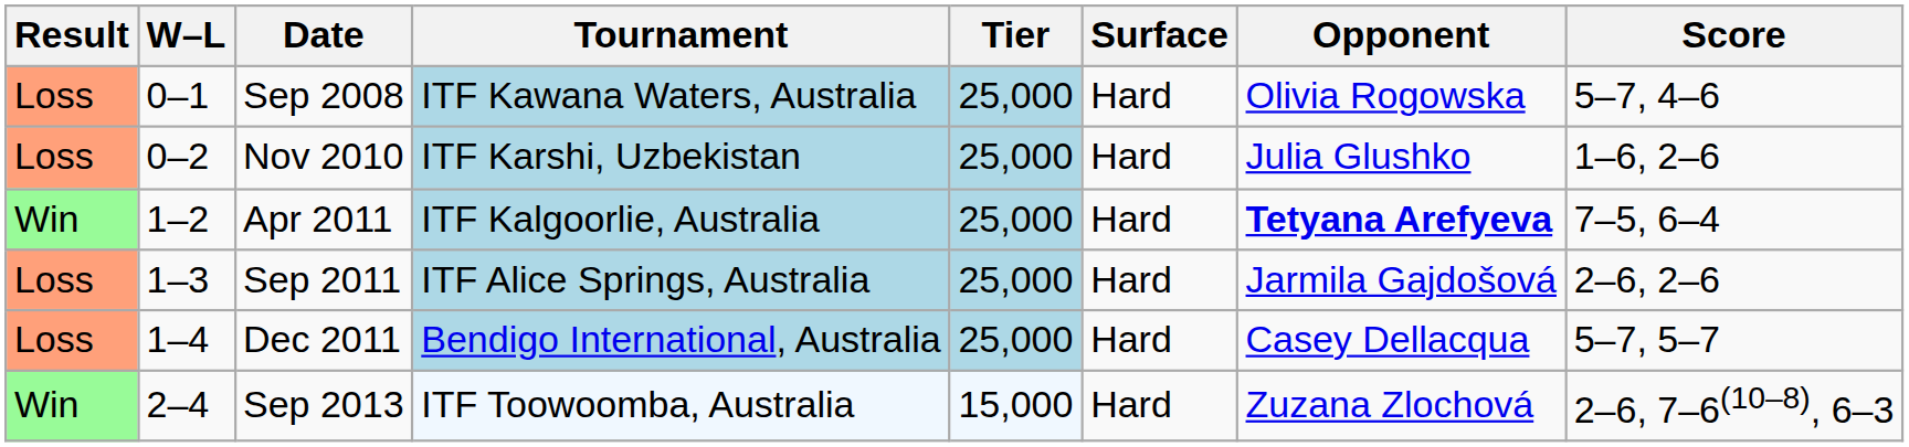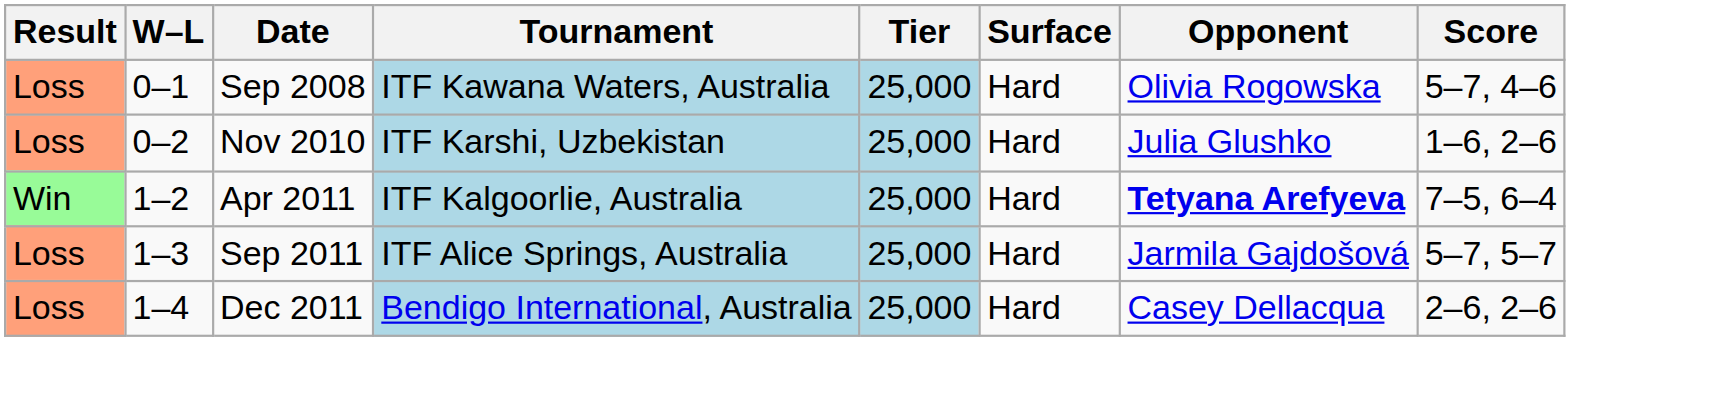 <table class="sortable wikitable" style="font-size:97%;">
 <tr>
 <th>Result</th>
 <th>W–L</th>
 <th>Date</th>
 <th>Tournament</th>
 <th>Tier</th>
 <th>Surface</th>
 <th>Opponent</th>
 <th class="unsortable">Score</th>
 </tr>
 <tr>
 <td style="background:#ffa07a;">Loss</td>
 <td>0–1</td>
 <td>Sep 2008</td>
 <td style="background:lightblue;">ITF Kawana Waters, Australia</td>
 <td style="background:lightblue;">25,000</td>
 <td>Hard</td>
 <td> <a href='#'>Olivia Rogowska</a></td>
 <td>5–7, 4–6</td>
 </tr>
 <tr>
 <td style="background:#ffa07a;">Loss</td>
 <td>0–2</td>
 <td>Nov 2010</td>
 <td style="background:lightblue;">ITF Karshi, Uzbekistan</td>
 <td style="background:lightblue;">25,000</td>
 <td>Hard</td>
 <td> <a href='#'>Julia Glushko</a></td>
 <td>1–6, 2–6</td>
 </tr>
 <tr>
 <td style="background:#98fb98;">Win</td>
 <td>1–2</td>
 <td>Apr 2011</td>
 <td style="background:lightblue;">ITF Kalgoorlie, Australia</td>
 <td style="background:lightblue;">25,000</td>
 <td>Hard</td>
 <td><strong> <a href='#'>Tetyana Arefyeva</a></strong></td>
 <td>7–5, 6–4</td>
 </tr>
 <tr>
 <td style="background:#ffa07a;">Loss</td>
 <td>1–3</td>
 <td>Sep 2011</td>
 <td style="background:lightblue;">ITF Alice Springs, Australia</td>
 <td style="background:lightblue;">25,000</td>
 <td>Hard</td>
 <td> <a href='#'>Jarmila Gajdošová</a></td>
-<td>2–6, 2–6</td>
+<td>5–7, 5–7</td>
 </tr>
 <tr>
 <td style="background:#ffa07a;">Loss</td>
 <td>1–4</td>
 <td>Dec 2011</td>
 <td bgcolor=lightblue><a href='#'>Bendigo International</a>, Australia</td>
 <td bgcolor=lightblue>25,000</td>
 <td>Hard</td>
 <td> <a href='#'>Casey Dellacqua</a></td>
-<td>5–7, 5–7</td>
-</tr>
-<tr>
-<td style="background:#98fb98;">Win</td>
-<td>2–4</td>
-<td>Sep 2013</td>
-<td style="background:#f0f8ff;">ITF Toowoomba, Australia</td>
-<td style="background:#f0f8ff;">15,000</td>
-<td>Hard</td>
-<td> <a href='#'>Zuzana Zlochová</a></td>
-<td>2–6, 7–6<sup>(10–8)</sup>, 6–3</td>
+<td>2–6, 2–6</td>
 </tr>
 </table>
